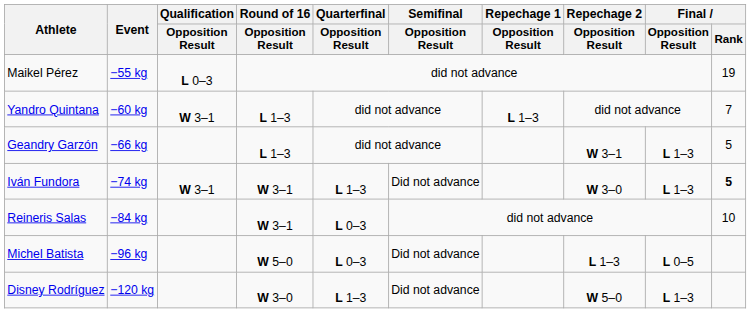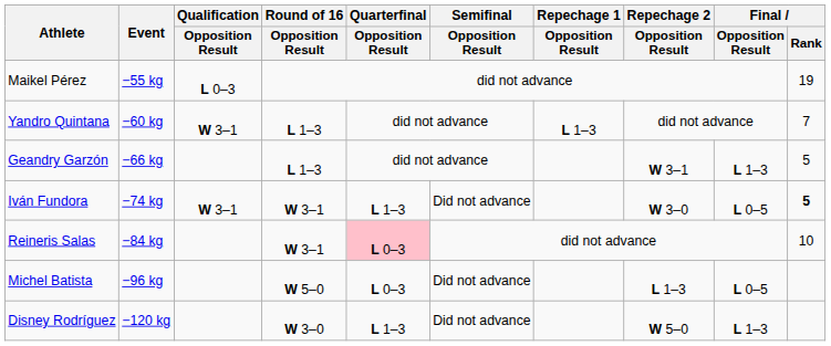 <table class="wikitable" style="font-size:90%">
 <tr>
 <th rowspan="2">Athlete</th>
 <th rowspan="2">Event</th>
 <th>Qualification</th>
 <th>Round of 16</th>
 <th>Quarterfinal</th>
 <th>Semifinal</th>
 <th>Repechage 1</th>
 <th>Repechage 2</th>
 <th colspan=2>Final / </th>
 </tr>
 <tr style="font-size: 95%">
 <th>Opposition<br>Result</th>
 <th>Opposition<br>Result</th>
 <th>Opposition<br>Result</th>
 <th>Opposition<br>Result</th>
 <th>Opposition<br>Result</th>
 <th>Opposition<br>Result</th>
 <th>Opposition<br>Result</th>
 <th>Rank</th>
 </tr>
 <tr align=center>
 <td align=left>Maikel Pérez</td>
 <td align=left><a href='#'>−55 kg</a></td>
 <td><br><strong>L</strong> 0–3 <sup></sup></td>
 <td colspan=6>did not advance</td>
 <td>19</td>
 </tr>
 <tr align=center>
 <td align=left><a href='#'>Yandro Quintana</a></td>
 <td align=left><a href='#'>−60 kg</a></td>
 <td><br><strong>W</strong> 3–1 <sup></sup></td>
 <td><br><strong>L</strong> 1–3 <sup></sup></td>
 <td colspan=2>did not advance</td>
 <td><br><strong>L</strong> 1–3 <sup></sup></td>
 <td colspan=2>did not advance</td>
 <td>7</td>
 </tr>
 <tr align=center>
 <td align=left><a href='#'>Geandry Garzón</a></td>
 <td align=left><a href='#'>−66 kg</a></td>
 <td></td>
 <td><br><strong>L</strong> 1–3 <sup></sup></td>
 <td colspan=2>did not advance</td>
 <td></td>
 <td><br><strong>W</strong> 3–1 <sup></sup></td>
 <td><br><strong>L</strong> 1–3 <sup></sup></td>
 <td>5</td>
 </tr>
 <tr align=center>
 <td align=left><a href='#'>Iván Fundora</a></td>
 <td align=left><a href='#'>−74 kg</a></td>
 <td><br><strong>W</strong> 3–1 <sup></sup></td>
 <td><br><strong>W</strong> 3–1 <sup></sup></td>
 <td><br><strong>L</strong> 1–3 <sup></sup></td>
 <td>Did not advance</td>
 <td></td>
 <td><br><strong>W</strong> 3–0 <sup></sup></td>
-<td><br><strong>L</strong> 1–3 <sup></sup></td>
+<td><br><strong>L</strong> 0–5 <sup></sup></td>
 <td><strong>5</strong></td>
 </tr>
 <tr align=center>
 <td align=left><a href='#'>Reineris Salas</a></td>
 <td align=left><a href='#'>−84 kg</a></td>
 <td></td>
 <td><br><strong>W</strong> 3–1 <sup></sup></td>
-<td><br><strong>L</strong> 0–3 <sup></sup></td>
+<td style="background: pink;"><br><strong>L</strong> 0–3 <sup></sup></td>
 <td colspan=4>did not advance</td>
 <td>10</td>
 </tr>
 <tr align=center>
 <td align=left><a href='#'>Michel Batista</a></td>
 <td align=left><a href='#'>−96 kg</a></td>
 <td></td>
 <td><br><strong>W</strong> 5–0 <sup></sup></td>
 <td><br><strong>L</strong> 0–3 <sup></sup></td>
 <td>Did not advance</td>
 <td></td>
 <td><br><strong>L</strong> 1–3 <sup></sup></td>
 <td><br><strong>L</strong> 0–5 <sup></sup></td>
 <td></td>
 </tr>
 <tr align=center>
 <td align=left><a href='#'>Disney Rodríguez</a></td>
 <td align=left><a href='#'>−120 kg</a></td>
 <td></td>
 <td><br><strong>W</strong> 3–0 <sup></sup></td>
 <td><br><strong>L</strong> 1–3 <sup></sup></td>
 <td>Did not advance</td>
 <td></td>
 <td><br><strong>W</strong> 5–0 <sup></sup></td>
 <td><br><strong>L</strong> 1–3 <sup></sup></td>
 <td></td>
 </tr>
 </table>
